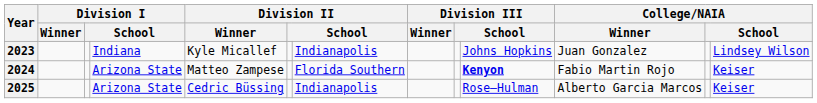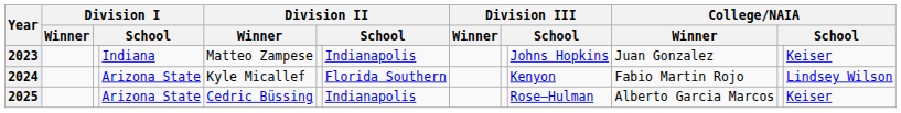 <table class="wikitable sortable">
 <tr>
 <th scope="col" rowspan=2>Year</th>
 <th scope="colgroup" colspan=3>Division I</th>
 <th scope="colgroup" colspan=3>Division II</th>
 <th scope="colgroup" colspan=3>Division III</th>
 <th scope="colgroup" colspan=3>College/NAIA</th>
 </tr>
 <tr>
 <th scope="col">Winner</th>
 <th scope="col" colspan=2>School</th>
 <th scope="col">Winner</th>
 <th scope="col" colspan=2>School</th>
 <th scope="col">Winner</th>
 <th scope="col" colspan=2>School</th>
 <th scope="col">Winner</th>
 <th scope="col" colspan=2>School</th>
 </tr>
 <tr>
 <th scope="row">2023</th>
 <td></td>
 <td style=></td>
 <td><a href='#'>Indiana</a></td>
-<td data-sort-value="Micallef, Kyle"> Kyle Micallef</td>
+<td data-sort-value="Zampese, Matteo"> Matteo Zampese</td>
 <td style=></td>
 <td><a href='#'>Indianapolis</a></td>
 <td></td>
 <td style=></td>
 <td><a href='#'>Johns Hopkins</a></td>
 <td data-sort-value="Gonzalez, Juan"> Juan Gonzalez</td>
 <td style=></td>
-<td><a href='#'>Lindsey Wilson</a></td>
+<td><a href='#'>Keiser</a></td>
 </tr>
 <tr>
 <th scope="row">2024</th>
 <td></td>
 <td style=></td>
 <td><a href='#'>Arizona State</a></td>
-<td data-sort-value="Zampese, Matteo"> Matteo Zampese</td>
+<td data-sort-value="Micallef, Kyle"> Kyle Micallef</td>
 <td style=></td>
 <td><a href='#'>Florida Southern</a></td>
 <td></td>
 <td style=></td>
-<td><strong><a href='#'>Kenyon</a></strong></td>
+<td><a href='#'>Kenyon</a></td>
 <td data-sort-value="Rojo, Fabio Martin"> Fabio Martin Rojo</td>
 <td style=></td>
-<td><a href='#'>Keiser</a></td>
+<td><a href='#'>Lindsey Wilson</a></td>
 </tr>
 <tr>
 <th scope="row">2025</th>
 <td></td>
 <td style=></td>
 <td><a href='#'>Arizona State</a></td>
 <td data-sort-value="Büssing, Cedric"> <a href='#'>Cedric Büssing</a></td>
 <td style=></td>
 <td><a href='#'>Indianapolis</a></td>
 <td></td>
 <td style=></td>
 <td><a href='#'>Rose–Hulman</a></td>
 <td data-sort-value="Marcos, Alberto Garcia"> Alberto Garcia Marcos</td>
 <td style=></td>
 <td><a href='#'>Keiser</a></td>
 </tr>
 </table>
